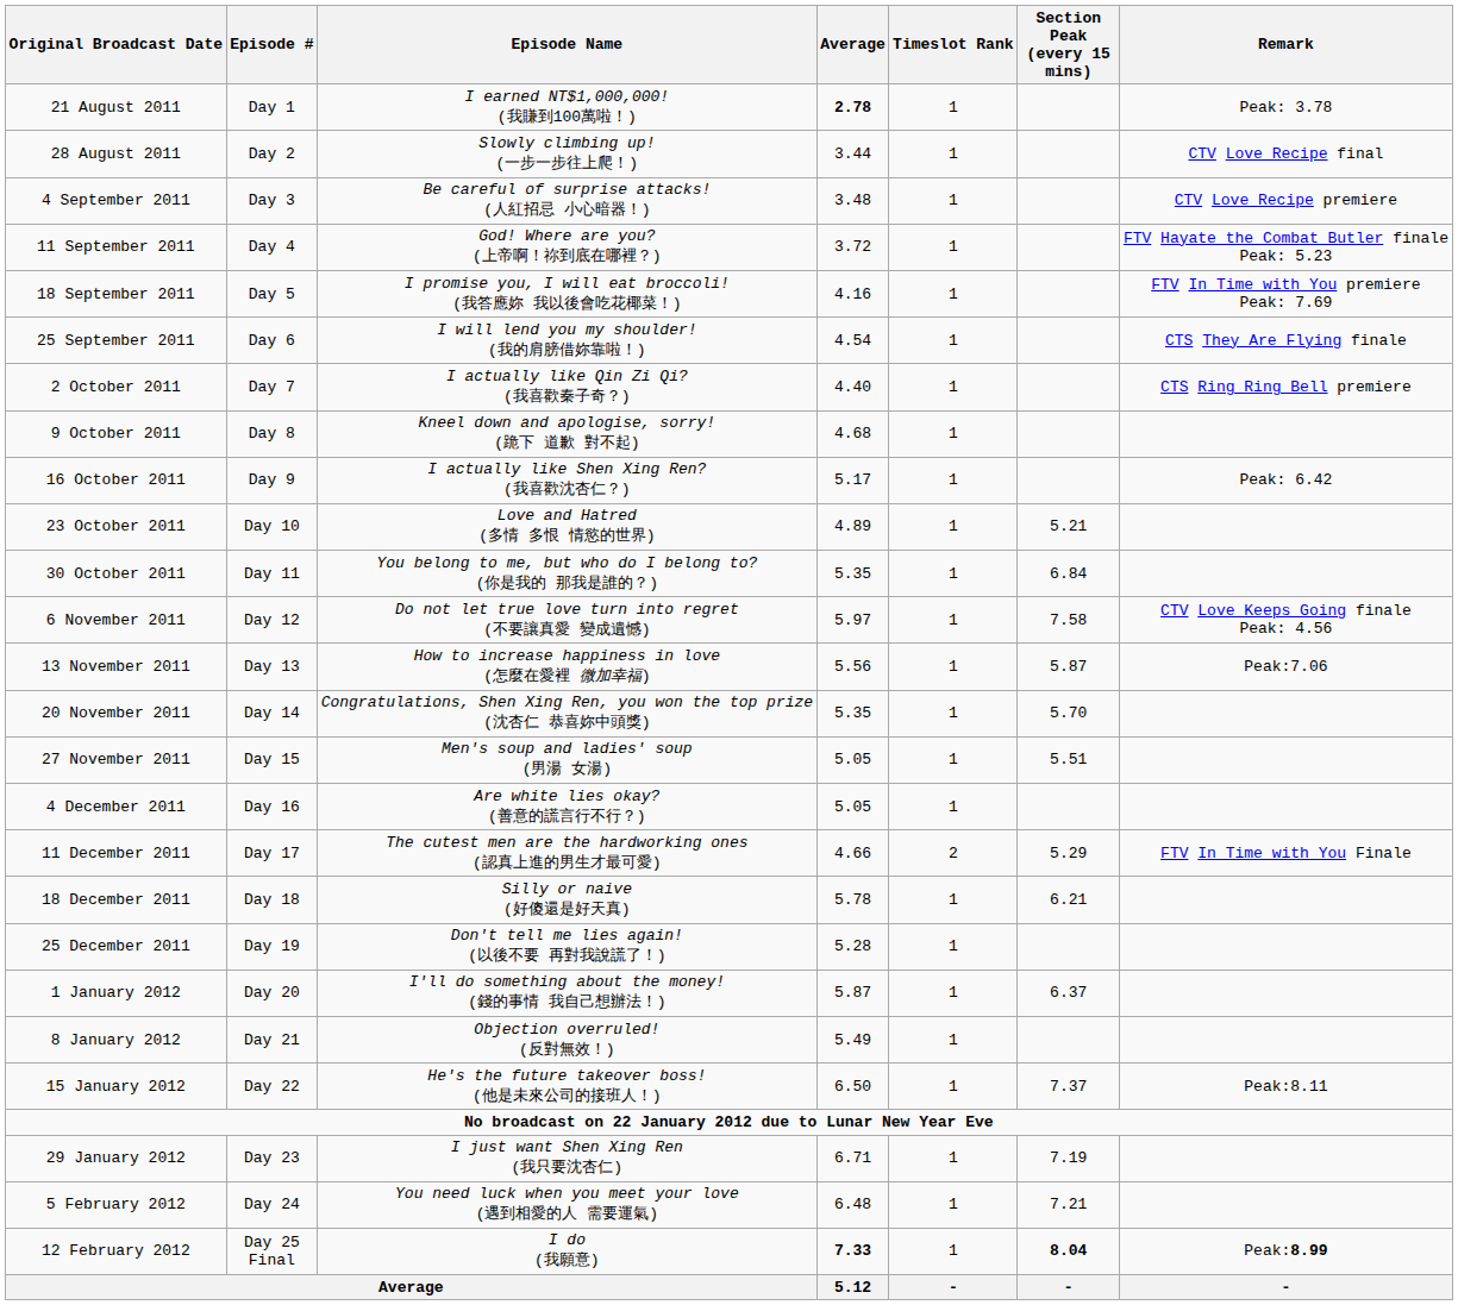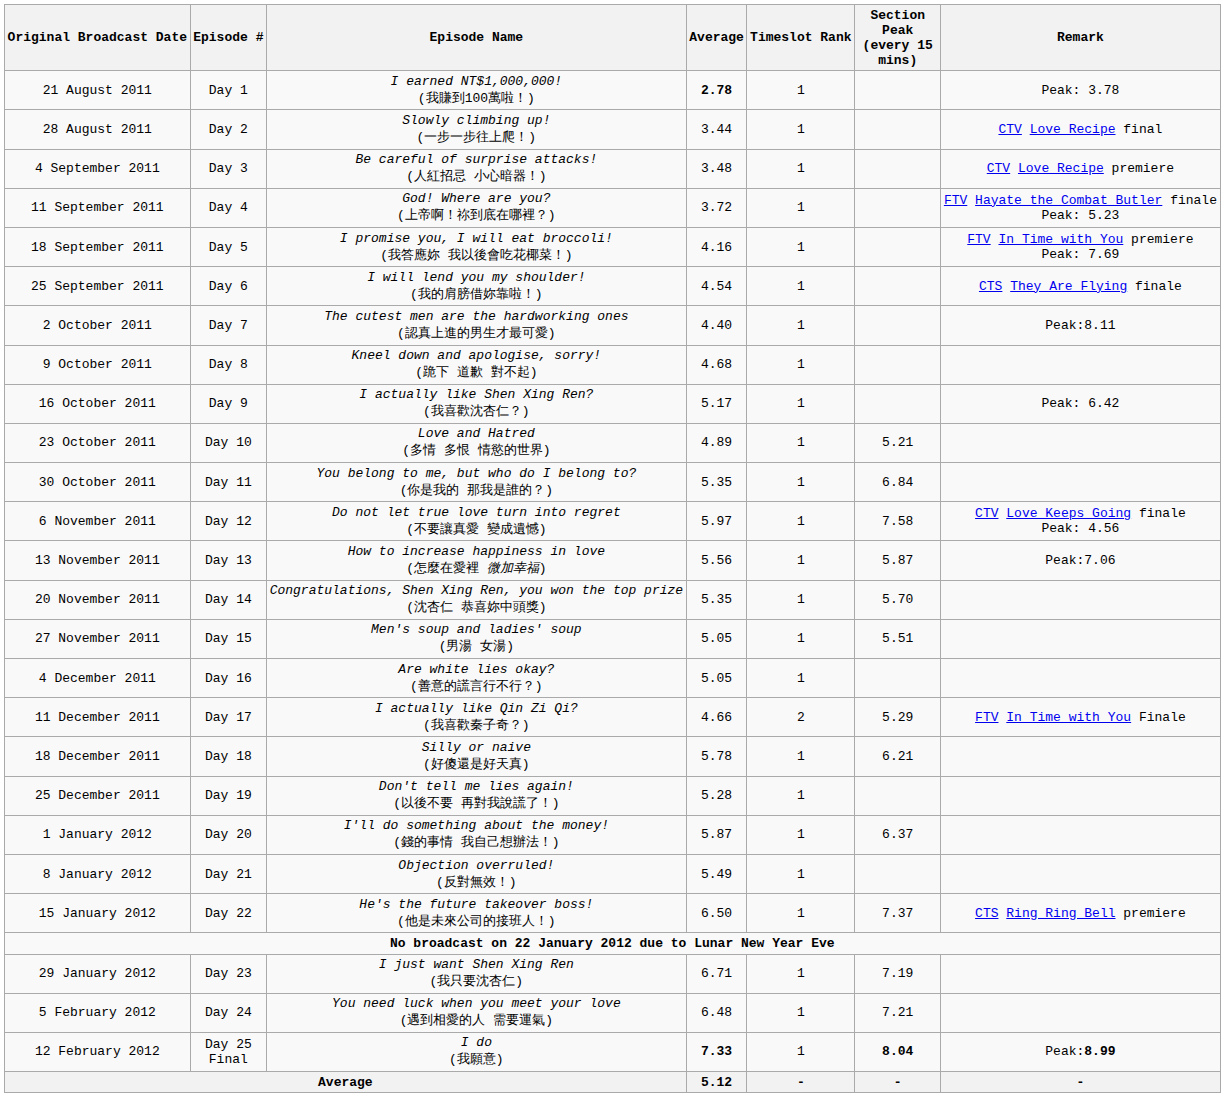 <table class="wikitable" style="text-align:center">
 <tr>
 <th>Original Broadcast Date</th>
 <th>Episode #</th>
 <th>Episode Name</th>
 <th>Average</th>
 <th>Timeslot Rank</th>
 <th width=80>Section Peak (every 15 mins)</th>
 <th>Remark</th>
 </tr>
 <tr>
 <td>21 August 2011</td>
 <td>Day 1</td>
 <td><em>I earned NT$1,000,000!</em><br>(我賺到100萬啦！)</td>
 <td><span><strong>2.78</strong></span></td>
 <td>1</td>
 <td></td>
 <td>Peak: 3.78</td>
 </tr>
 <tr>
 <td>28 August 2011</td>
 <td>Day 2</td>
 <td><em>Slowly climbing up!</em><br>(一步一步往上爬！)</td>
 <td>3.44</td>
 <td>1</td>
 <td></td>
 <td><a href='#'>CTV</a> <a href='#'>Love Recipe</a> final</td>
 </tr>
 <tr>
 <td>4 September 2011</td>
 <td>Day 3</td>
 <td><em>Be careful of surprise attacks!</em><br>(人紅招忌 小心暗器！)</td>
 <td>3.48</td>
 <td>1</td>
 <td></td>
 <td><a href='#'>CTV</a> <a href='#'>Love Recipe</a> premiere</td>
 </tr>
 <tr>
 <td>11 September 2011</td>
 <td>Day 4</td>
 <td><em>God! Where are you?</em><br>(上帝啊！祢到底在哪裡？)</td>
 <td>3.72</td>
 <td>1</td>
 <td></td>
 <td><a href='#'>FTV</a> <a href='#'>Hayate the Combat Butler</a> finale<br>Peak: 5.23</td>
 </tr>
 <tr>
 <td>18 September 2011</td>
 <td>Day 5</td>
 <td><em>I promise you, I will eat broccoli!</em><br>(我答應妳 我以後會吃花椰菜！)</td>
 <td>4.16</td>
 <td>1</td>
 <td></td>
 <td><a href='#'>FTV</a> <a href='#'>In Time with You</a> premiere<br>Peak: 7.69</td>
 </tr>
 <tr>
 <td>25 September 2011</td>
 <td>Day 6</td>
 <td><em>I will lend you my shoulder!</em><br>(我的肩膀借妳靠啦！)</td>
 <td>4.54</td>
 <td>1</td>
 <td></td>
 <td><a href='#'>CTS</a> <a href='#'>They Are Flying</a> finale</td>
 </tr>
 <tr>
 <td>2 October 2011</td>
 <td>Day 7</td>
-<td><em>I actually like Qin Zi Qi?</em><br>(我喜歡秦子奇？)</td>
+<td><em>The cutest men are the hardworking ones</em><br>(認真上進的男生才最可愛)</td>
 <td>4.40</td>
 <td>1</td>
 <td></td>
-<td><a href='#'>CTS</a> <a href='#'>Ring Ring Bell</a> premiere</td>
+<td>Peak:8.11</td>
 </tr>
 <tr>
 <td>9 October 2011</td>
 <td>Day 8</td>
 <td><em>Kneel down and apologise, sorry!</em><br>(跪下 道歉 對不起)</td>
 <td>4.68</td>
 <td>1</td>
 <td></td>
 <td></td>
 </tr>
 <tr>
 <td>16 October 2011</td>
 <td>Day 9</td>
 <td><em>I actually like Shen Xing Ren?</em><br>(我喜歡沈杏仁？)</td>
 <td>5.17</td>
 <td>1</td>
 <td></td>
 <td>Peak: 6.42</td>
 </tr>
 <tr>
 <td>23 October 2011</td>
 <td>Day 10</td>
 <td><em>Love and Hatred</em><br>(多情 多恨 情慾的世界)</td>
 <td>4.89</td>
 <td>1</td>
 <td>5.21</td>
 <td></td>
 </tr>
 <tr>
 <td>30 October 2011</td>
 <td>Day 11</td>
 <td><em>You belong to me, but who do I belong to?</em><br>(你是我的 那我是誰的？)</td>
 <td>5.35</td>
 <td>1</td>
 <td>6.84</td>
 <td></td>
 </tr>
 <tr>
 <td>6 November 2011</td>
 <td>Day 12</td>
 <td><em>Do not let true love turn into regret</em><br>(不要讓真愛 變成遺憾)</td>
 <td>5.97</td>
 <td>1</td>
 <td>7.58</td>
 <td><a href='#'>CTV</a> <a href='#'>Love Keeps Going</a> finale<br>Peak: 4.56</td>
 </tr>
 <tr>
 <td>13 November 2011</td>
 <td>Day 13</td>
 <td><em>How to increase happiness in love</em><br>(怎麼在愛裡 <em>微加幸福</em>)</td>
 <td>5.56</td>
 <td>1</td>
 <td>5.87</td>
 <td>Peak:7.06</td>
 </tr>
 <tr>
 <td>20 November 2011</td>
 <td>Day 14</td>
 <td><em>Congratulations, Shen Xing Ren, you won the top prize</em><br>(沈杏仁 恭喜妳中頭獎)</td>
 <td>5.35</td>
 <td>1</td>
 <td>5.70</td>
 <td></td>
 </tr>
 <tr>
 <td>27 November 2011</td>
 <td>Day 15</td>
 <td><em>Men's soup and ladies' soup</em><br>(男湯 女湯)</td>
 <td>5.05</td>
 <td>1</td>
 <td>5.51</td>
 <td></td>
 </tr>
 <tr>
 <td>4 December 2011</td>
 <td>Day 16</td>
 <td><em>Are white lies okay?</em><br>(善意的謊言行不行？)</td>
 <td>5.05</td>
 <td>1</td>
 <td></td>
 <td></td>
 </tr>
 <tr>
 <td>11 December 2011</td>
 <td>Day 17</td>
-<td><em>The cutest men are the hardworking ones</em><br>(認真上進的男生才最可愛)</td>
+<td><em>I actually like Qin Zi Qi?</em><br>(我喜歡秦子奇？)</td>
 <td>4.66</td>
 <td>2</td>
 <td>5.29</td>
 <td><a href='#'>FTV</a> <a href='#'>In Time with You</a> Finale</td>
 </tr>
 <tr>
 <td>18 December 2011</td>
 <td>Day 18</td>
 <td><em>Silly or naive</em><br>(好傻還是好天真)</td>
 <td>5.78</td>
 <td>1</td>
 <td>6.21</td>
 <td></td>
 </tr>
 <tr>
 <td>25 December 2011</td>
 <td>Day 19</td>
 <td><em>Don't tell me lies again!</em><br>(以後不要 再對我說謊了！)</td>
 <td>5.28</td>
 <td>1</td>
 <td></td>
 <td></td>
 </tr>
 <tr>
 <td>1 January 2012</td>
 <td>Day 20</td>
 <td><em>I'll do something about the money!</em><br>(錢的事情 我自己想辦法！)</td>
 <td>5.87</td>
 <td>1</td>
 <td>6.37</td>
 <td></td>
 </tr>
 <tr>
 <td>8 January 2012</td>
 <td>Day 21</td>
 <td><em>Objection overruled!</em><br>(反對無效！)</td>
 <td>5.49</td>
 <td>1</td>
 <td></td>
 <td></td>
 </tr>
 <tr>
 <td>15 January 2012</td>
 <td>Day 22</td>
 <td><em>He's the future takeover boss!</em><br>(他是未來公司的接班人！)</td>
 <td>6.50</td>
 <td>1</td>
 <td>7.37</td>
-<td>Peak:8.11</td>
+<td><a href='#'>CTS</a> <a href='#'>Ring Ring Bell</a> premiere</td>
 </tr>
 <tr>
 <td colspan=7><span><strong>No broadcast on 22 January 2012 due to Lunar New Year Eve</strong></span></td>
 </tr>
 <tr>
 <td>29 January 2012</td>
 <td>Day 23</td>
 <td><em>I just want Shen Xing Ren</em><br>(我只要沈杏仁)</td>
 <td>6.71</td>
 <td>1</td>
 <td>7.19</td>
 <td></td>
 </tr>
 <tr>
 <td>5 February 2012</td>
 <td>Day 24</td>
 <td><em>You need luck when you meet your love</em><br>(遇到相愛的人 需要運氣)</td>
 <td>6.48</td>
 <td>1</td>
 <td>7.21</td>
 <td></td>
 </tr>
 <tr>
 <td>12 February 2012</td>
 <td>Day 25<br>Final</td>
 <td><em>I do</em><br>(我願意)</td>
 <td><span><strong>7.33</strong></span></td>
 <td>1</td>
 <td><span><strong>8.04</strong></span></td>
 <td>Peak:<span><strong>8.99</strong></span></td>
 </tr>
 <tr>
 <th colspan="3">Average</th>
 <th>5.12</th>
 <th>-</th>
 <th>-</th>
 <th>-</th>
 </tr>
 </table>
